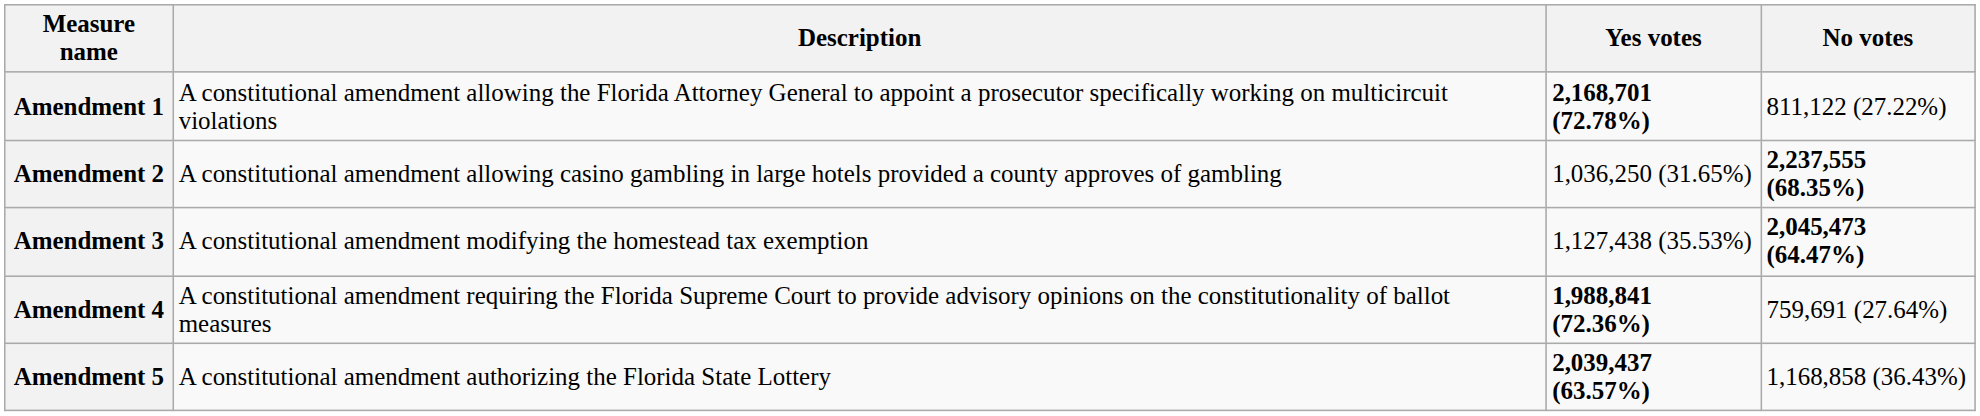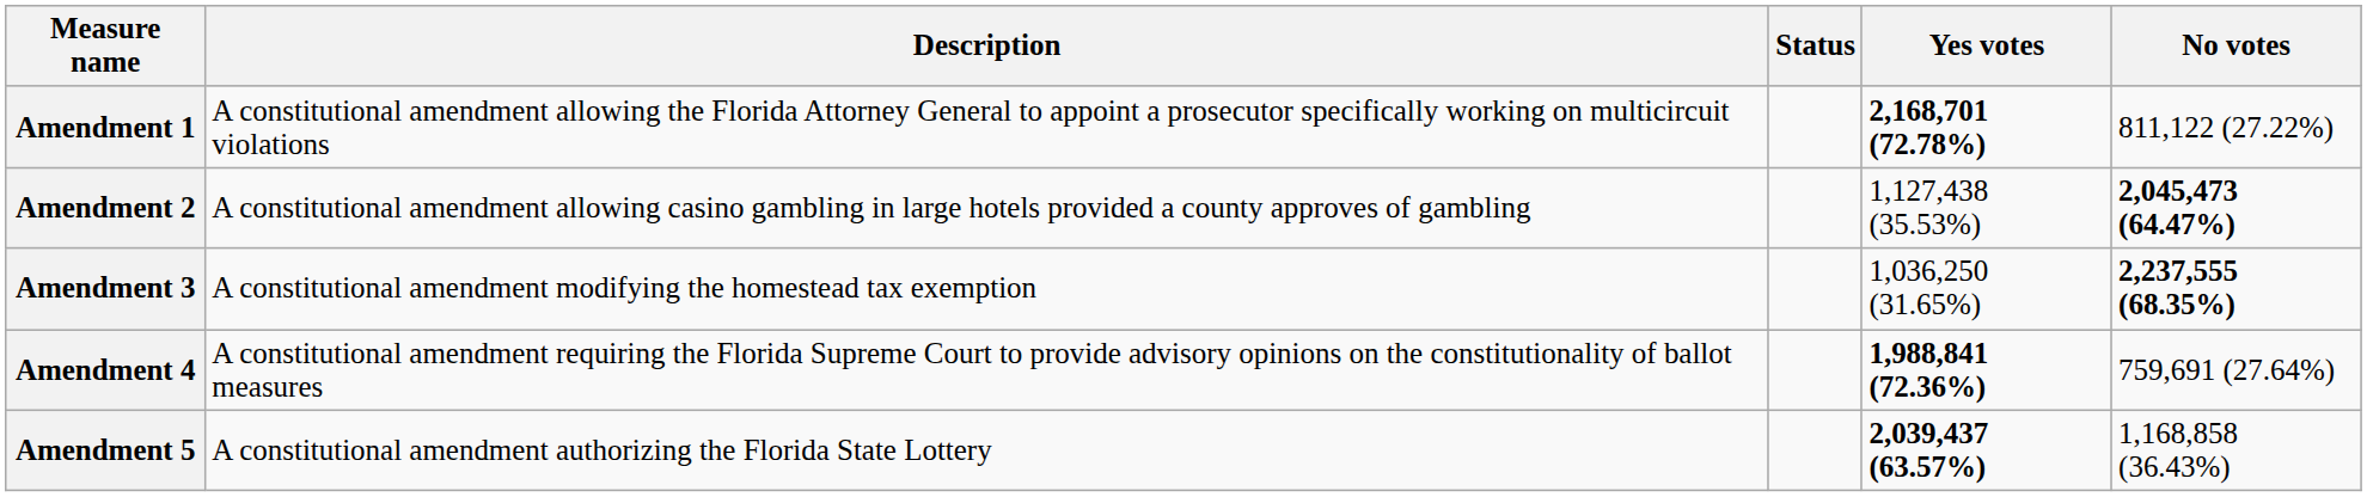 <table class="wikitable sortable plainrowheaders" style="width:100%">
 <tr>
 <th scope="col">Measure name</th>
 <th class="unsortable" scope="col">Description</th>
+<th scope="col">Status</th>
 <th scope="col">Yes votes</th>
 <th scope="col">No votes</th>
 </tr>
 <tr>
 <th scope="row">Amendment 1</th>
 <td>A constitutional amendment allowing the Florida Attorney General to appoint a prosecutor specifically working on multicircuit violations</td>
+<td></td>
 <td><strong>2,168,701 (72.78%)</strong></td>
 <td>811,122 (27.22%)</td>
 </tr>
 <tr>
 <th scope="row">Amendment 2</th>
 <td>A constitutional amendment allowing casino gambling in large hotels provided a county approves of gambling</td>
+<td></td>
+<td>1,127,438 (35.53%)</td>
+<td><strong>2,045,473 (64.47%)</strong></td>
+</tr>
+<tr>
+<th scope="row">Amendment 3</th>
+<td>A constitutional amendment modifying the homestead tax exemption</td>
+<td></td>
 <td>1,036,250 (31.65%)</td>
 <td><strong>2,237,555 (68.35%)</strong></td>
 </tr>
 <tr>
-<th scope="row">Amendment 3</th>
-<td>A constitutional amendment modifying the homestead tax exemption</td>
-<td>1,127,438 (35.53%)</td>
-<td><strong>2,045,473 (64.47%)</strong></td>
-</tr>
-<tr>
 <th scope="row">Amendment 4</th>
 <td>A constitutional amendment requiring the Florida Supreme Court to provide advisory opinions on the constitutionality of ballot measures</td>
+<td></td>
 <td><strong>1,988,841 (72.36%)</strong></td>
 <td>759,691 (27.64%)</td>
 </tr>
 <tr>
 <th scope="row">Amendment 5</th>
 <td>A constitutional amendment authorizing the Florida State Lottery</td>
+<td></td>
 <td><strong>2,039,437 (63.57%)</strong></td>
 <td>1,168,858 (36.43%)</td>
 </tr>
 </table>
